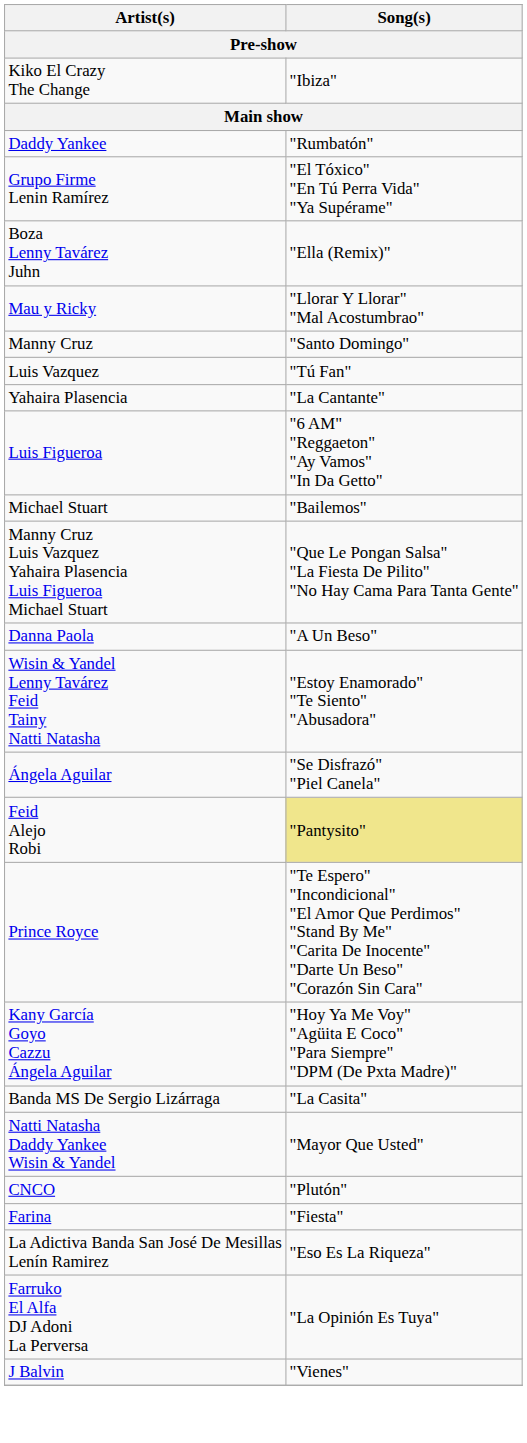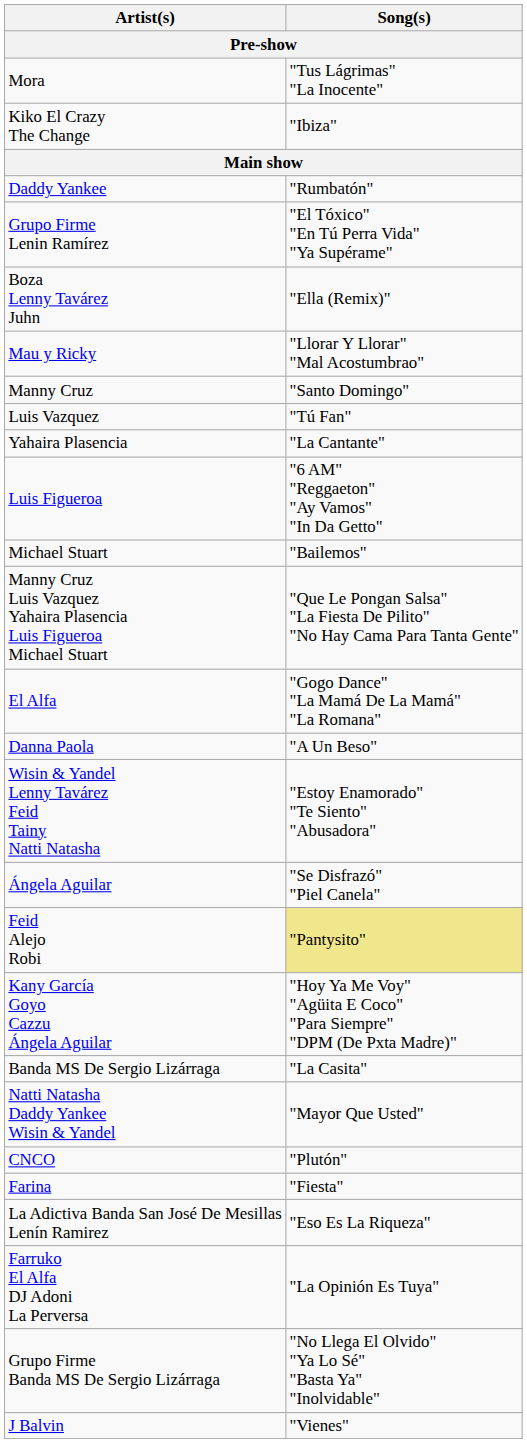 <table class="wikitable plainrowheaders">
 <tr>
 <th scope="col">Artist(s)</th>
 <th scope="col">Song(s)</th>
 </tr>
 <tr>
 <th scope="col" colspan="2">Pre-show</th>
+</tr>
+<tr>
+<td scope="row">Mora</td>
+<td>"Tus Lágrimas"<br>"La Inocente"</td>
 </tr>
 <tr>
 <td scope="row">Kiko El Crazy<br>The Change</td>
 <td>"Ibiza"</td>
 </tr>
 <tr>
 <th scope="col" colspan="2">Main show</th>
 </tr>
 <tr>
 <td scope="row"><a href='#'>Daddy Yankee</a></td>
 <td>"Rumbatón"</td>
 </tr>
 <tr>
 <td scope="row"><a href='#'>Grupo Firme</a><br>Lenin Ramírez</td>
 <td>"El Tóxico"<br>"En Tú Perra Vida"<br>"Ya Supérame"</td>
 </tr>
 <tr>
 <td scope="row">Boza<br><a href='#'>Lenny Tavárez</a><br>Juhn</td>
 <td>"Ella (Remix)"</td>
 </tr>
 <tr>
 <td scope="row"><a href='#'>Mau y Ricky</a></td>
 <td>"Llorar Y Llorar"<br>"Mal Acostumbrao"</td>
 </tr>
 <tr>
 <td scope="row">Manny Cruz</td>
 <td>"Santo Domingo"</td>
 </tr>
 <tr>
 <td scope="row">Luis Vazquez</td>
 <td>"Tú Fan"</td>
 </tr>
 <tr>
 <td scope="row">Yahaira Plasencia</td>
 <td>"La Cantante"</td>
 </tr>
 <tr>
 <td scope="row"><a href='#'>Luis Figueroa</a></td>
 <td>"6 AM"<br>"Reggaeton"<br>"Ay Vamos"<br>"In Da Getto"</td>
 </tr>
 <tr>
 <td scope="row">Michael Stuart</td>
 <td>"Bailemos"</td>
 </tr>
 <tr>
 <td scope="row">Manny Cruz<br>Luis Vazquez<br>Yahaira Plasencia<br><a href='#'>Luis Figueroa</a><br>Michael Stuart</td>
 <td>"Que Le Pongan Salsa"<br>"La Fiesta De Pilito"<br>"No Hay Cama Para Tanta Gente"</td>
 </tr>
 <tr>
+<td scope="row"><a href='#'>El Alfa</a></td>
+<td>"Gogo Dance"<br>"La Mamá De La Mamá"<br>"La Romana"</td>
+</tr>
+<tr>
 <td scope="row"><a href='#'>Danna Paola</a></td>
 <td>"A Un Beso"</td>
 </tr>
 <tr>
 <td scope="row"><a href='#'>Wisin & Yandel</a><br><a href='#'>Lenny Tavárez</a><br><a href='#'>Feid</a><br><a href='#'>Tainy</a><br><a href='#'>Natti Natasha</a></td>
 <td>"Estoy Enamorado"<br>"Te Siento"<br>"Abusadora"</td>
 </tr>
 <tr>
 <td scope="row"><a href='#'>Ángela Aguilar</a></td>
 <td>"Se Disfrazó"<br>"Piel Canela"</td>
 </tr>
 <tr>
 <td scope="row"><a href='#'>Feid</a><br>Alejo<br>Robi</td>
 <td style="background: khaki;">"Pantysito"</td>
-</tr>
-<tr>
-<td scope="row"><a href='#'>Prince Royce</a></td>
-<td>"Te Espero"<br>"Incondicional"<br>"El Amor Que Perdimos"<br>"Stand By Me"<br>"Carita De Inocente"<br>"Darte Un Beso"<br>"Corazón Sin Cara"</td>
 </tr>
 <tr>
 <td scope="row"><a href='#'>Kany García</a><br><a href='#'>Goyo</a><br><a href='#'>Cazzu</a><br><a href='#'>Ángela Aguilar</a></td>
 <td>"Hoy Ya Me Voy"<br>"Agüita E Coco"<br>"Para Siempre"<br>"DPM (De Pxta Madre)"</td>
 </tr>
 <tr>
 <td scope="row">Banda MS De Sergio Lizárraga</td>
 <td>"La Casita"</td>
 </tr>
 <tr>
 <td scope="row"><a href='#'>Natti Natasha</a><br><a href='#'>Daddy Yankee</a><br><a href='#'>Wisin & Yandel</a></td>
 <td>"Mayor Que Usted"</td>
 </tr>
 <tr>
 <td scope="row"><a href='#'>CNCO</a></td>
 <td>"Plutón"</td>
 </tr>
 <tr>
 <td scope="row"><a href='#'>Farina</a></td>
 <td>"Fiesta"</td>
 </tr>
 <tr>
 <td scope="row">La Adictiva Banda San José De Mesillas<br>Lenín Ramirez</td>
 <td>"Eso Es La Riqueza"</td>
 </tr>
 <tr>
 <td scope="row"><a href='#'>Farruko</a><br><a href='#'>El Alfa</a><br>DJ Adoni<br>La Perversa</td>
 <td>"La Opinión Es Tuya"</td>
 </tr>
 <tr>
+<td scope="row">Grupo Firme<br>Banda MS De Sergio Lizárraga</td>
+<td>"No Llega El Olvido"<br>"Ya Lo Sé"<br>"Basta Ya"<br>"Inolvidable"</td>
+</tr>
+<tr>
 <td scope="row"><a href='#'>J Balvin</a></td>
 <td>"Vienes"</td>
 </tr>
 <tr>
 </tr>
 </table>
